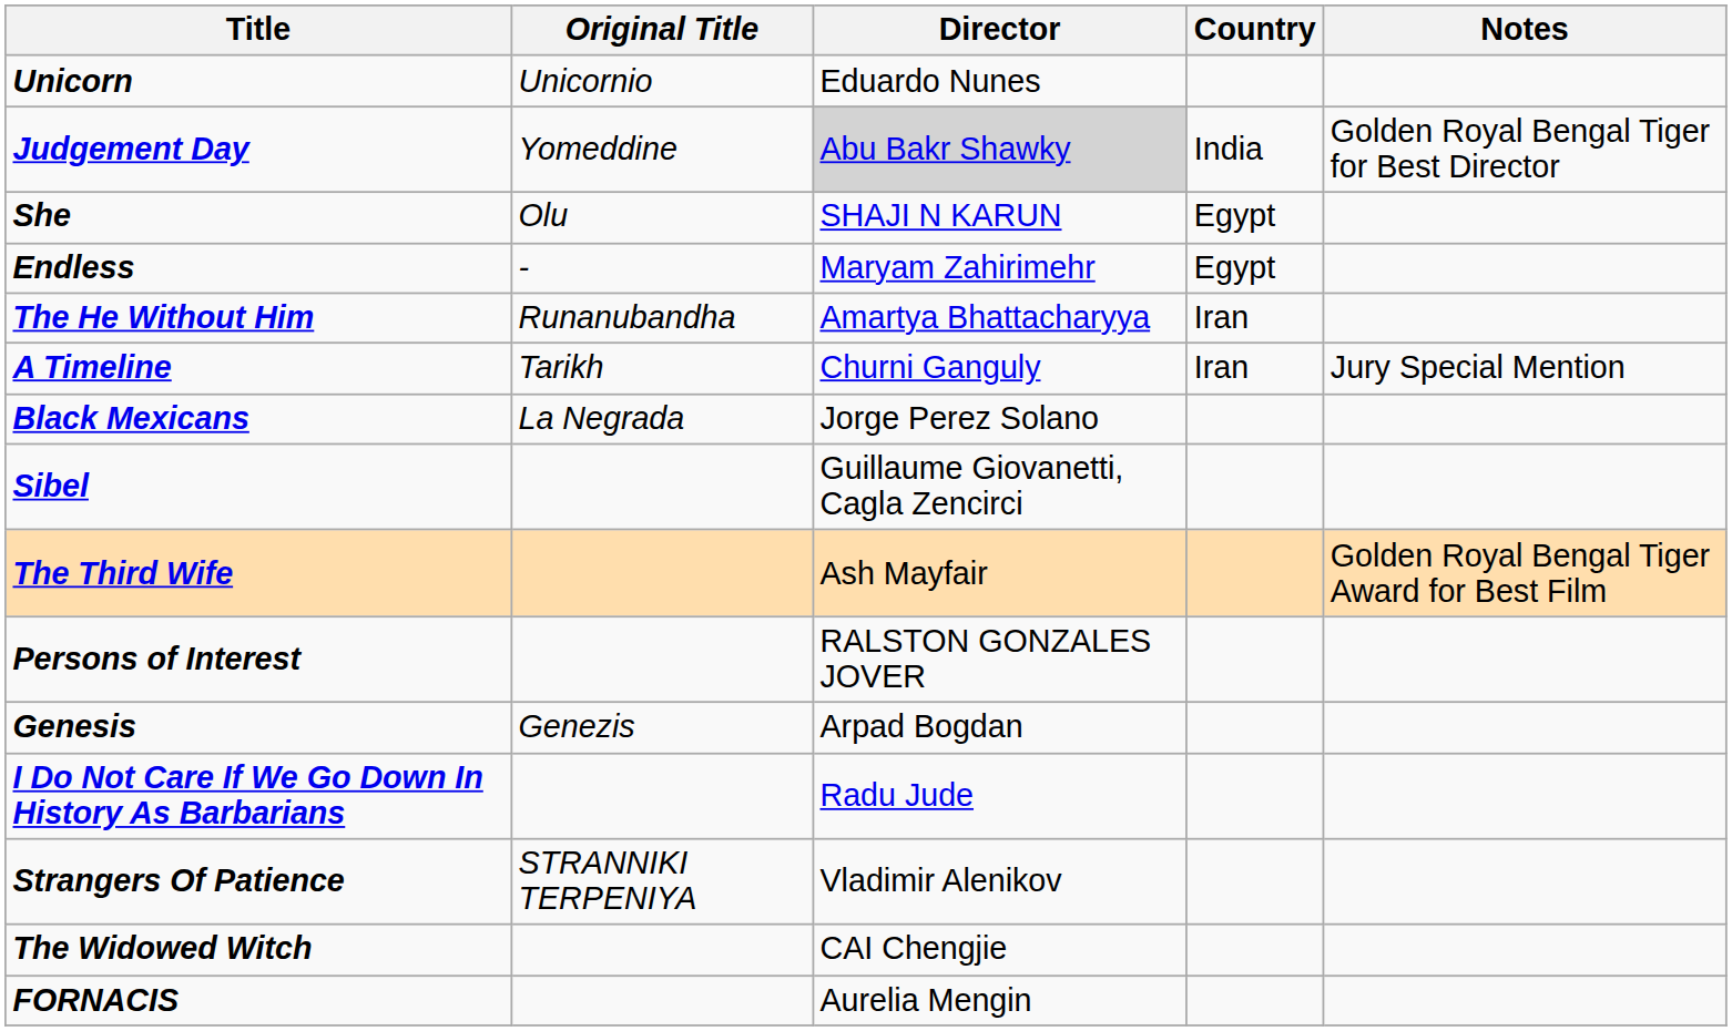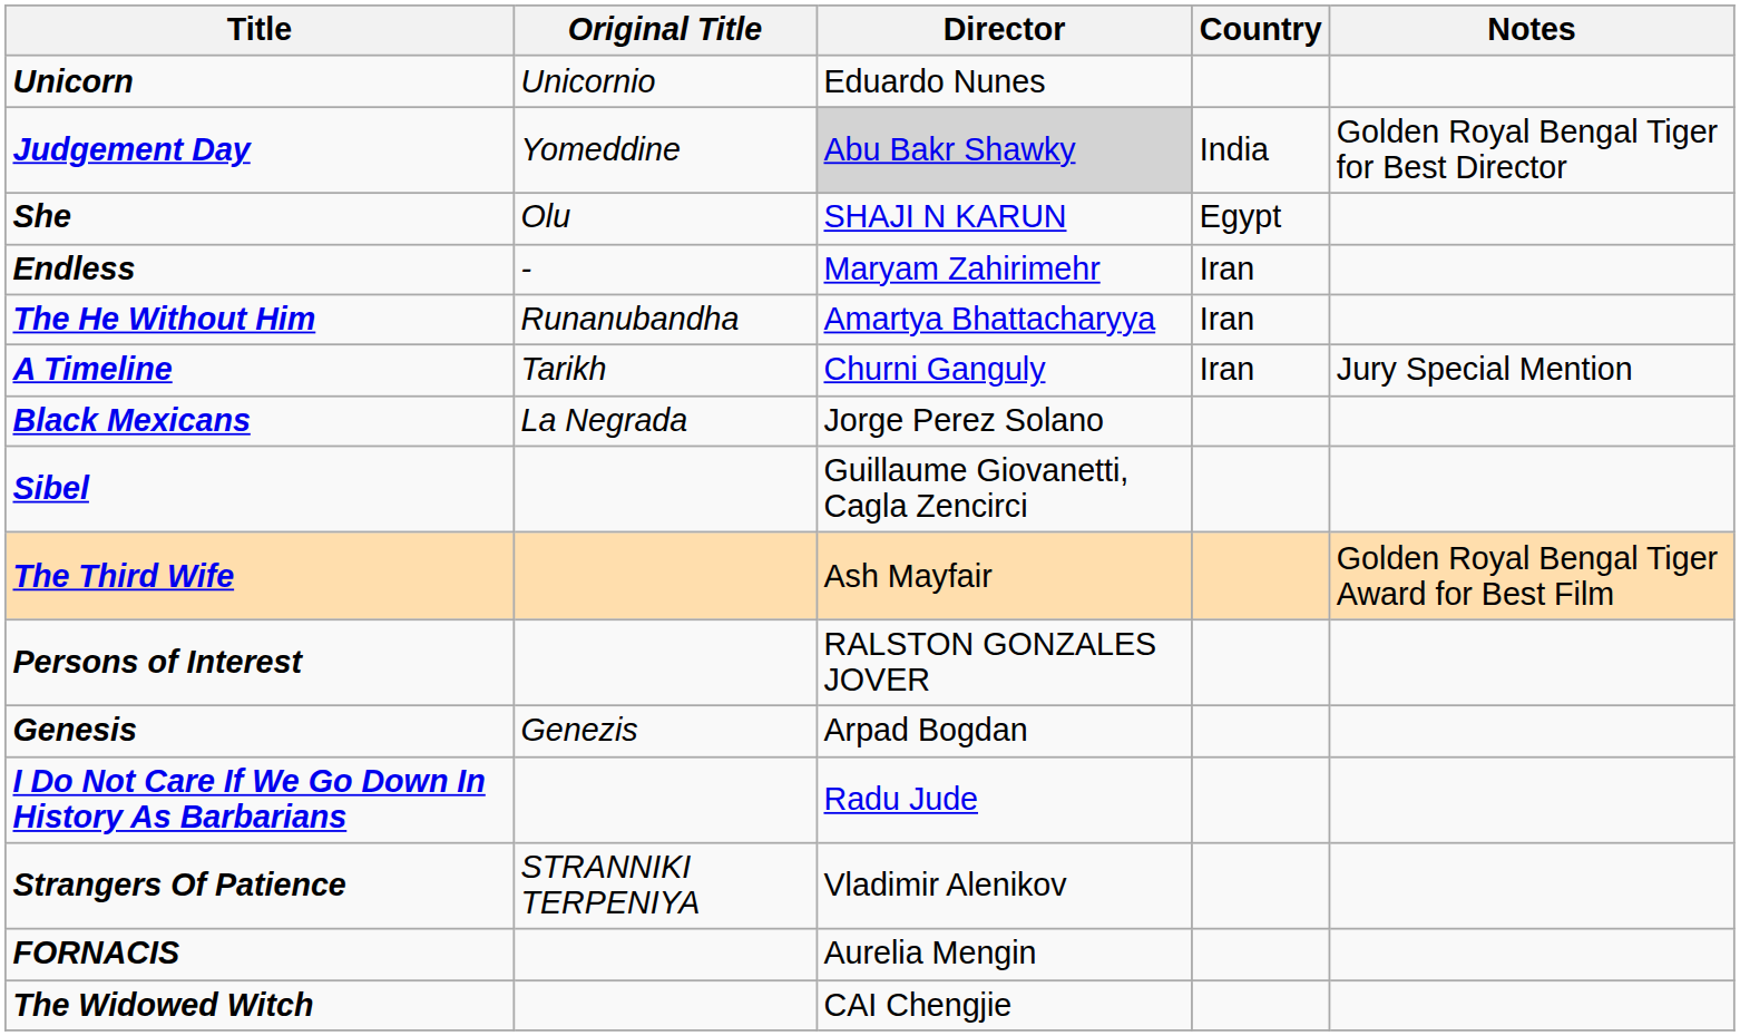 <table class="wikitable">
 <tr>
 <th>Title</th>
 <th><em>Original Title</em></th>
 <th>Director</th>
 <th>Country</th>
 <th>Notes</th>
 </tr>
 <tr>
 <td><strong><em>Unicorn</em></strong></td>
 <td><em>Unicornio</em></td>
 <td>Eduardo Nunes</td>
 <td></td>
 <td></td>
 </tr>
 <tr>
 <td><a href='#'><strong><em>Judgement Day</em></strong></a></td>
 <td><em>Yomeddine</em></td>
 <td style="background: lightgrey;"><a href='#'>Abu Bakr Shawky</a></td>
 <td>India</td>
 <td>Golden Royal Bengal Tiger for Best Director</td>
 </tr>
 <tr>
 <td><strong><em>She</em></strong></td>
 <td><em>Olu</em></td>
 <td><a href='#'>SHAJI N KARUN</a></td>
 <td>Egypt</td>
 <td></td>
 </tr>
 <tr>
 <td><strong><em>Endless</em></strong></td>
 <td><em>-</em></td>
 <td><a href='#'>Maryam Zahirimehr</a></td>
-<td>Egypt</td>
+<td>Iran</td>
 <td></td>
 </tr>
 <tr>
 <td><a href='#'><strong><em>The He Without Him</em></strong></a></td>
 <td><em>Runanubandha</em></td>
 <td><a href='#'>Amartya Bhattacharyya</a></td>
 <td>Iran</td>
 <td></td>
 </tr>
 <tr>
 <td><a href='#'><strong><em>A Timeline</em></strong></a></td>
 <td><em>Tarikh</em></td>
 <td><a href='#'>Churni Ganguly</a></td>
 <td>Iran</td>
 <td>Jury Special Mention</td>
 </tr>
 <tr>
 <td><a href='#'><strong><em>Black Mexicans</em></strong></a></td>
 <td><em>La Negrada</em></td>
 <td>Jorge Perez Solano</td>
 <td></td>
 <td></td>
 </tr>
 <tr>
 <td><a href='#'><strong><em>Sibel</em></strong></a></td>
 <td></td>
 <td>Guillaume Giovanetti, Cagla Zencirci</td>
 <td></td>
 <td></td>
 </tr>
 <tr>
 <td style="background:#FFDEAD;"><strong><em><a href='#'>The Third Wife</a></em></strong></td>
 <td style="background:#FFDEAD;"></td>
 <td style="background:#FFDEAD;">Ash Mayfair</td>
 <td style="background:#FFDEAD;"></td>
 <td style="background:#FFDEAD;">Golden Royal Bengal Tiger Award for Best Film</td>
 </tr>
 <tr>
 <td><strong><em>Persons of Interest</em></strong></td>
 <td></td>
 <td>RALSTON GONZALES JOVER</td>
 <td></td>
 <td></td>
 </tr>
 <tr>
 <td><strong><em>Genesis</em></strong></td>
 <td><em>Genezis</em></td>
 <td>Arpad Bogdan</td>
 <td></td>
 <td></td>
 </tr>
 <tr>
 <td><a href='#'><strong><em>I Do Not Care If We Go Down In History As Barbarians</em></strong></a></td>
 <td></td>
 <td><a href='#'>Radu Jude</a></td>
 <td></td>
 <td></td>
 </tr>
 <tr>
 <td><strong><em>Strangers Of Patience</em></strong></td>
 <td><em>STRANNIKI TERPENIYA</em></td>
 <td>Vladimir Alenikov</td>
 <td></td>
 <td></td>
 </tr>
 <tr>
+<td><strong><em>FORNACIS</em></strong></td>
+<td></td>
+<td>Aurelia Mengin</td>
+<td></td>
+<td></td>
+</tr>
+<tr>
 <td><strong><em>The Widowed Witch</em></strong></td>
 <td></td>
 <td>CAI Chengjie</td>
 <td></td>
 <td></td>
 </tr>
-<tr>
-<td><strong><em>FORNACIS</em></strong></td>
-<td></td>
-<td>Aurelia Mengin</td>
-<td></td>
-<td></td>
-</tr>
 </table>
